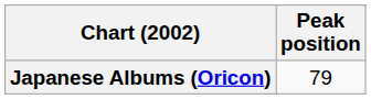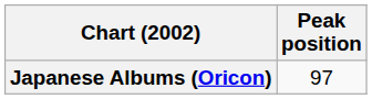 <table class="wikitable plainrowheaders" style="text-align:center">
 <tr>
 <th scope="col">Chart (2002)</th>
 <th scope="col">Peak<br> position</th>
 </tr>
 <tr>
 <th scope="row">Japanese Albums (<a href='#'>Oricon</a>)</th>
-<td>79</td>
+<td>97</td>
 </tr>
 </table>
